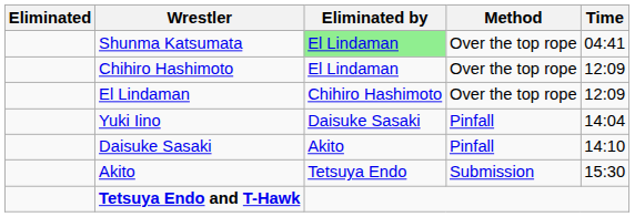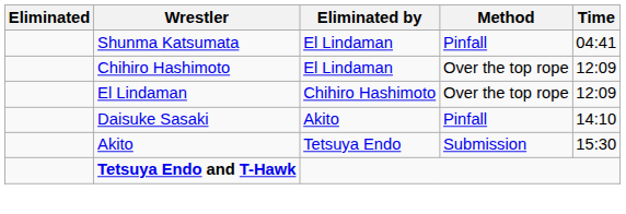 <table class="wikitable sortable">
 <tr>
 <th>Eliminated</th>
 <th>Wrestler</th>
 <th>Eliminated by</th>
 <th>Method</th>
 <th>Time</th>
 </tr>
 <tr>
 <td></td>
 <td><a href='#'>Shunma Katsumata</a></td>
-<td style="background: lightgreen;"><a href='#'>El Lindaman</a></td>
-<td>Over the top rope</td>
+<td><a href='#'>El Lindaman</a></td>
+<td><a href='#'>Pinfall</a></td>
 <td>04:41</td>
 </tr>
 <tr>
 <td></td>
 <td><a href='#'>Chihiro Hashimoto</a></td>
 <td><a href='#'>El Lindaman</a></td>
 <td>Over the top rope</td>
 <td>12:09</td>
 </tr>
 <tr>
 <td></td>
 <td><a href='#'>El Lindaman</a></td>
 <td><a href='#'>Chihiro Hashimoto</a></td>
 <td>Over the top rope</td>
 <td>12:09</td>
-</tr>
-<tr>
-<td></td>
-<td><a href='#'>Yuki Iino</a></td>
-<td><a href='#'>Daisuke Sasaki</a></td>
-<td><a href='#'>Pinfall</a></td>
-<td>14:04</td>
 </tr>
 <tr>
 <td></td>
 <td><a href='#'>Daisuke Sasaki</a></td>
 <td><a href='#'>Akito</a></td>
 <td><a href='#'>Pinfall</a></td>
 <td>14:10</td>
 </tr>
 <tr>
 <td></td>
 <td><a href='#'>Akito</a></td>
 <td><a href='#'>Tetsuya Endo</a></td>
 <td><a href='#'>Submission</a></td>
 <td>15:30</td>
 </tr>
 <tr>
 <td></td>
 <td><strong><a href='#'>Tetsuya Endo</a> and <a href='#'>T-Hawk</a></strong></td>
 <td colspan=3></td>
 </tr>
 </table>
